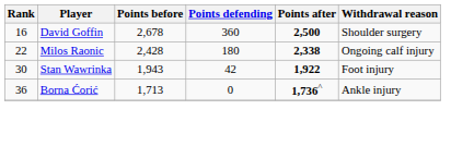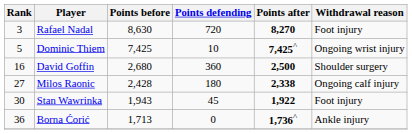 <table class="wikitable sortable">
 <tr>
 <th>Rank</th>
 <th>Player</th>
 <th>Points before</th>
 <th><a href='#'>Points defending</a></th>
 <th>Points after</th>
 <th>Withdrawal reason</th>
 </tr>
 <tr>
+<td style="text-align:center;">3</td>
+<td> <a href='#'>Rafael Nadal</a></td>
+<td style="text-align:center;">8,630</td>
+<td style="text-align:center;">720</td>
+<td style="text-align:center;"><strong>8,270</strong></td>
+<td>Foot injury</td>
+</tr>
+<tr>
+<td style="text-align:center;">5</td>
+<td> <a href='#'>Dominic Thiem</a></td>
+<td style="text-align:center;">7,425</td>
+<td style="text-align:center;">10</td>
+<td style="text-align:center;"><strong>7,425</strong><sup>^</sup></td>
+<td>Ongoing wrist injury</td>
+</tr>
+<tr>
 <td style="text-align:center;">16</td>
 <td> <a href='#'>David Goffin</a></td>
-<td style="text-align:center;">2,678</td>
+<td style="text-align:center;">2,680</td>
 <td style="text-align:center;">360</td>
 <td style="text-align:center;"><strong>2,500</strong></td>
 <td>Shoulder surgery</td>
 </tr>
 <tr>
-<td style="text-align:center;">22</td>
+<td style="text-align:center;">27</td>
 <td> <a href='#'>Milos Raonic</a></td>
 <td style="text-align:center;">2,428</td>
 <td style="text-align:center;">180</td>
 <td style="text-align:center;"><strong>2,338</strong></td>
 <td>Ongoing calf injury</td>
 </tr>
 <tr>
 <td style="text-align:center;">30</td>
 <td> <a href='#'>Stan Wawrinka</a></td>
 <td style="text-align:center;">1,943</td>
-<td style="text-align:center;">42</td>
+<td style="text-align:center;">45</td>
 <td style="text-align:center;"><strong>1,922</strong></td>
 <td>Foot injury</td>
 </tr>
 <tr>
 <td style="text-align:center;">36</td>
 <td> <a href='#'>Borna Ćorić</a></td>
 <td style="text-align:center;">1,713</td>
 <td style="text-align:center;">0</td>
 <td style="text-align:center;"><strong>1,736</strong><sup>^</sup></td>
 <td>Ankle injury</td>
 </tr>
 <tr>
 </tr>
 </table>
